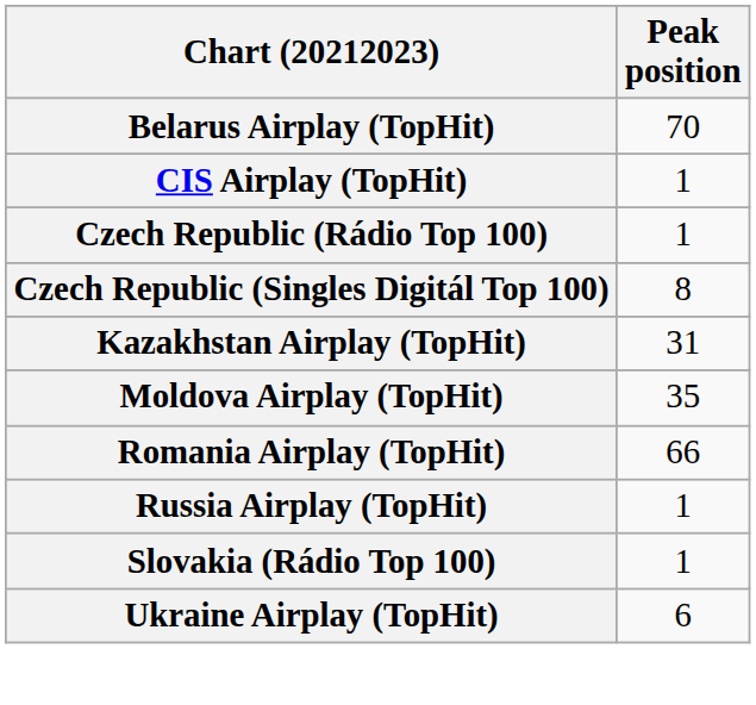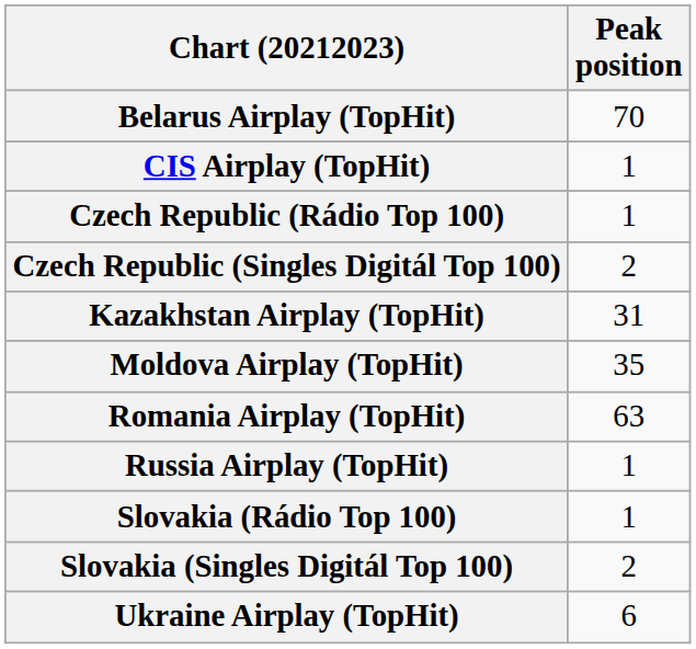 <table class="wikitable plainrowheaders sortable" style="text-align:center">
 <tr>
 <th scope="col">Chart (20212023)</th>
 <th scope="col">Peak<br>position</th>
 </tr>
 <tr>
 <th scope="row">Belarus Airplay (TopHit)</th>
 <td>70</td>
 </tr>
 <tr>
 <th scope="row"><a href='#'>CIS</a> Airplay (TopHit)</th>
 <td>1</td>
 </tr>
 <tr>
 <th scope="row">Czech Republic (Rádio Top 100)</th>
 <td>1</td>
 </tr>
 <tr>
 <th scope="row">Czech Republic (Singles Digitál Top 100)</th>
-<td>8</td>
+<td>2</td>
 </tr>
 <tr>
 <th scope="row">Kazakhstan Airplay (TopHit)</th>
 <td>31</td>
 </tr>
 <tr>
 <th scope="row">Moldova Airplay (TopHit)</th>
 <td>35</td>
 </tr>
 <tr>
 <th scope="row">Romania Airplay (TopHit)</th>
-<td>66</td>
+<td>63</td>
 </tr>
 <tr>
 <th scope="row">Russia Airplay (TopHit)</th>
 <td>1</td>
 </tr>
 <tr>
 <th scope="row">Slovakia (Rádio Top 100)</th>
 <td>1</td>
 </tr>
 <tr>
+<th scope="row">Slovakia (Singles Digitál Top 100)</th>
+<td>2</td>
+</tr>
+<tr>
 <th scope="row">Ukraine Airplay (TopHit)</th>
 <td>6</td>
 </tr>
 </table>
